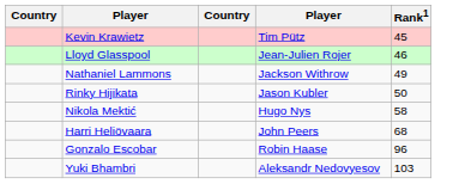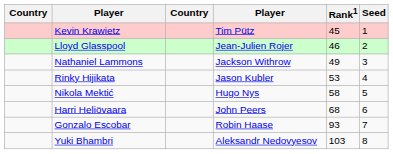 <table class="sortable wikitable">
 <tr>
 <th width="70">Country</th>
 <th width="175">Player</th>
 <th width="70">Country</th>
 <th width="175">Player</th>
 <th>Rank<sup>1</sup></th>
+<th>Seed</th>
 </tr>
 <tr bgcolor=#fcc>
 <td></td>
 <td><a href='#'>Kevin Krawietz</a></td>
 <td></td>
 <td><a href='#'>Tim Pütz</a></td>
 <td>45</td>
+<td>1</td>
 </tr>
 <tr bgcolor=#cfc>
 <td></td>
 <td><a href='#'>Lloyd Glasspool</a></td>
 <td></td>
 <td><a href='#'>Jean-Julien Rojer</a></td>
 <td>46</td>
+<td>2</td>
 </tr>
 <tr>
 <td></td>
 <td><a href='#'>Nathaniel Lammons</a></td>
 <td></td>
 <td><a href='#'>Jackson Withrow</a></td>
 <td>49</td>
+<td>3</td>
 </tr>
 <tr>
 <td></td>
 <td><a href='#'>Rinky Hijikata</a></td>
 <td></td>
 <td><a href='#'>Jason Kubler</a></td>
-<td>50</td>
+<td>53</td>
+<td>4</td>
 </tr>
 <tr>
 <td></td>
 <td><a href='#'>Nikola Mektić</a></td>
 <td></td>
 <td><a href='#'>Hugo Nys</a></td>
 <td>58</td>
+<td>5</td>
 </tr>
 <tr>
 <td></td>
 <td><a href='#'>Harri Heliövaara</a></td>
 <td></td>
 <td><a href='#'>John Peers</a></td>
 <td>68</td>
+<td>6</td>
 </tr>
 <tr>
 <td></td>
 <td><a href='#'>Gonzalo Escobar</a></td>
 <td></td>
 <td><a href='#'>Robin Haase</a></td>
-<td>96</td>
+<td>93</td>
+<td>7</td>
 </tr>
 <tr>
 <td></td>
 <td><a href='#'>Yuki Bhambri</a></td>
 <td></td>
 <td><a href='#'>Aleksandr Nedovyesov</a></td>
 <td>103</td>
+<td>8</td>
 </tr>
 </table>
